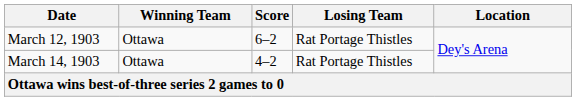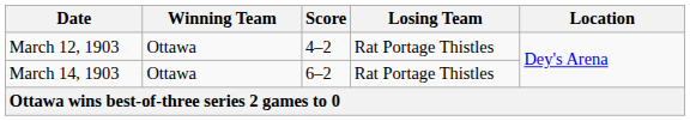 <table class="wikitable">
 <tr>
 <th width="120">Date</th>
 <th width="140">Winning Team</th>
 <th width="5">Score</th>
 <th width="150">Losing Team</th>
 <th width="145">Location</th>
 </tr>
 <tr>
 <td>March 12, 1903</td>
 <td>Ottawa</td>
-<td>6–2</td>
+<td>4–2</td>
 <td>Rat Portage Thistles</td>
 <td rowspan="2"><a href='#'>Dey's Arena</a></td>
 </tr>
 <tr>
 <td>March 14, 1903</td>
 <td>Ottawa</td>
-<td>4–2</td>
+<td>6–2</td>
 <td>Rat Portage Thistles</td>
 </tr>
 <tr>
 <th colspan="5" style="text-align:left;">Ottawa wins best-of-three series 2 games to 0</th>
 </tr>
 </table>
